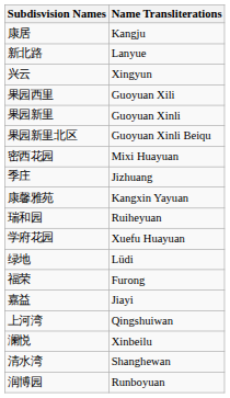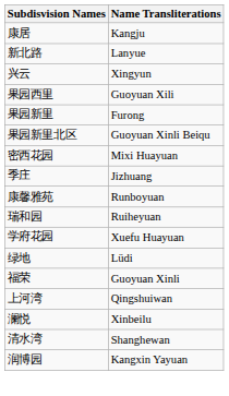 <table class="wikitable sortable">
 <tr>
 <th>Subdisvision Names</th>
 <th>Name Transliterations</th>
 </tr>
 <tr>
 <td>康居</td>
 <td>Kangju</td>
 </tr>
 <tr>
 <td>新北路</td>
 <td>Lanyue</td>
 </tr>
 <tr>
 <td>兴云</td>
 <td>Xingyun</td>
 </tr>
 <tr>
 <td>果园西里</td>
 <td>Guoyuan Xili</td>
 </tr>
 <tr>
 <td>果园新里</td>
-<td>Guoyuan Xinli</td>
+<td>Furong</td>
 </tr>
 <tr>
 <td>果园新里北区</td>
 <td>Guoyuan Xinli Beiqu</td>
 </tr>
 <tr>
 <td>密西花园</td>
 <td>Mixi Huayuan</td>
 </tr>
 <tr>
 <td>季庄</td>
 <td>Jizhuang</td>
 </tr>
 <tr>
 <td>康馨雅苑</td>
-<td>Kangxin Yayuan</td>
+<td>Runboyuan</td>
 </tr>
 <tr>
 <td>瑞和园</td>
 <td>Ruiheyuan</td>
 </tr>
 <tr>
 <td>学府花园</td>
 <td>Xuefu Huayuan</td>
 </tr>
 <tr>
 <td>绿地</td>
 <td>Lüdi</td>
 </tr>
 <tr>
 <td>福荣</td>
-<td>Furong</td>
-</tr>
-<tr>
-<td>嘉益</td>
-<td>Jiayi</td>
+<td>Guoyuan Xinli</td>
 </tr>
 <tr>
 <td>上河湾</td>
 <td>Qingshuiwan</td>
 </tr>
 <tr>
 <td>澜悦</td>
 <td>Xinbeilu</td>
 </tr>
 <tr>
 <td>清水湾</td>
 <td>Shanghewan</td>
 </tr>
 <tr>
 <td>润博园</td>
-<td>Runboyuan</td>
+<td>Kangxin Yayuan</td>
 </tr>
 </table>
